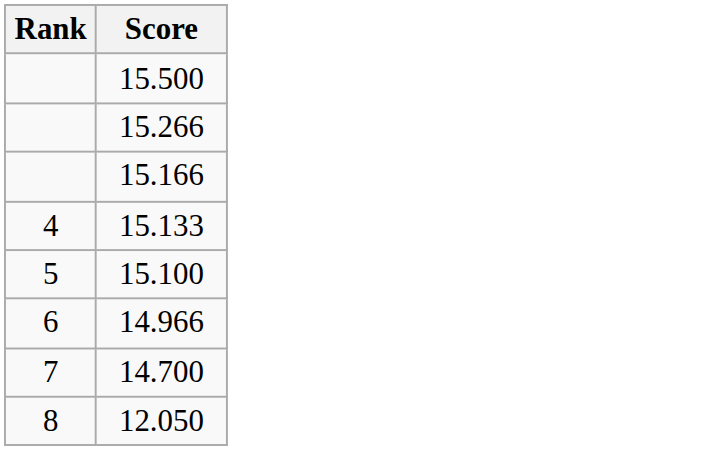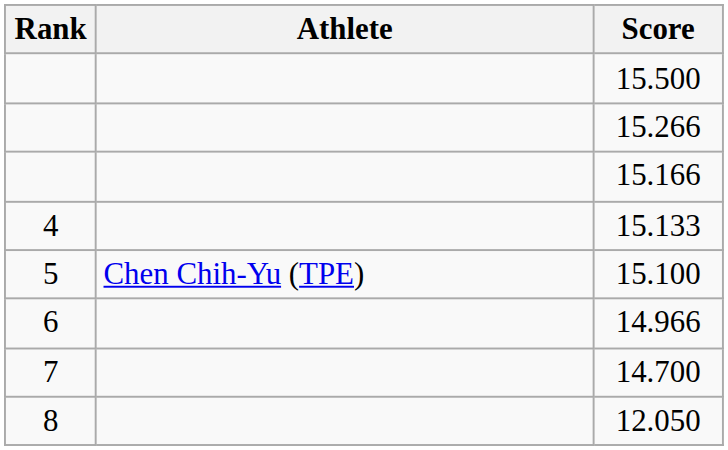 <table class=wikitable style="text-align:center">
 <tr>
 <th width=40>Rank</th>
+<th width=250>Athlete</th>
 <th width=60>Score</th>
 </tr>
 <tr>
 <td></td>
+<td align=left></td>
 <td>15.500</td>
 </tr>
 <tr>
 <td></td>
+<td align=left></td>
 <td>15.266</td>
 </tr>
 <tr>
 <td></td>
+<td align=left></td>
 <td>15.166</td>
 </tr>
 <tr>
 <td>4</td>
+<td align=left></td>
 <td>15.133</td>
 </tr>
 <tr>
 <td>5</td>
+<td align=left> <a href='#'>Chen Chih-Yu</a> (<a href='#'>TPE</a>)</td>
 <td>15.100</td>
 </tr>
 <tr>
 <td>6</td>
+<td align=left></td>
 <td>14.966</td>
 </tr>
 <tr>
 <td>7</td>
+<td align=left></td>
 <td>14.700</td>
 </tr>
 <tr>
 <td>8</td>
+<td align=left></td>
 <td>12.050</td>
 </tr>
 </table>
